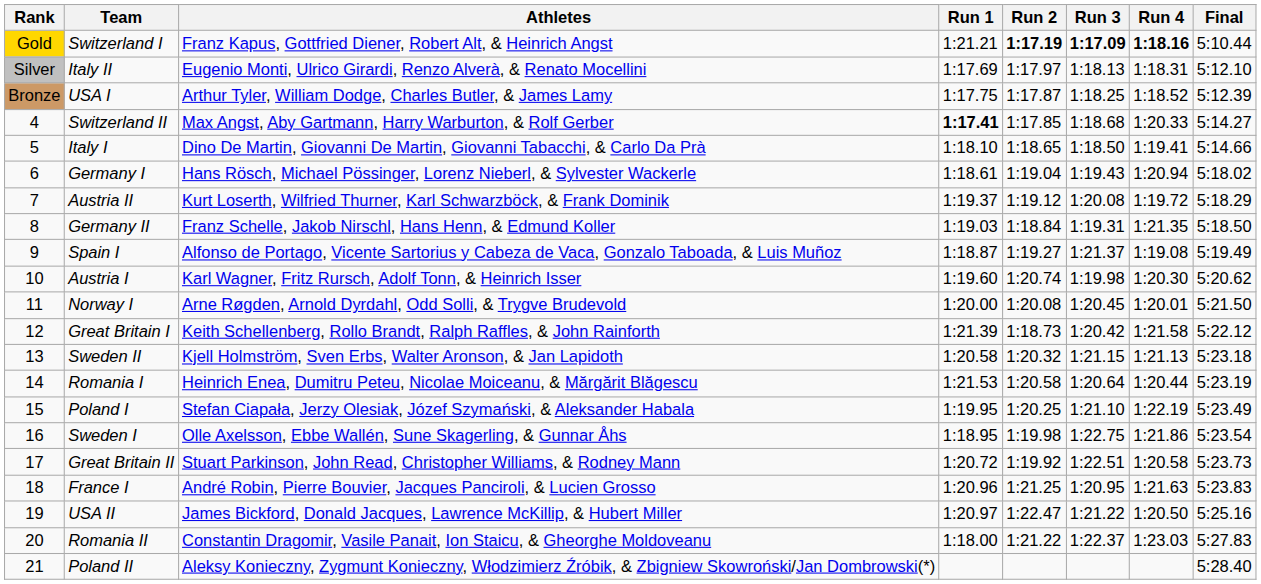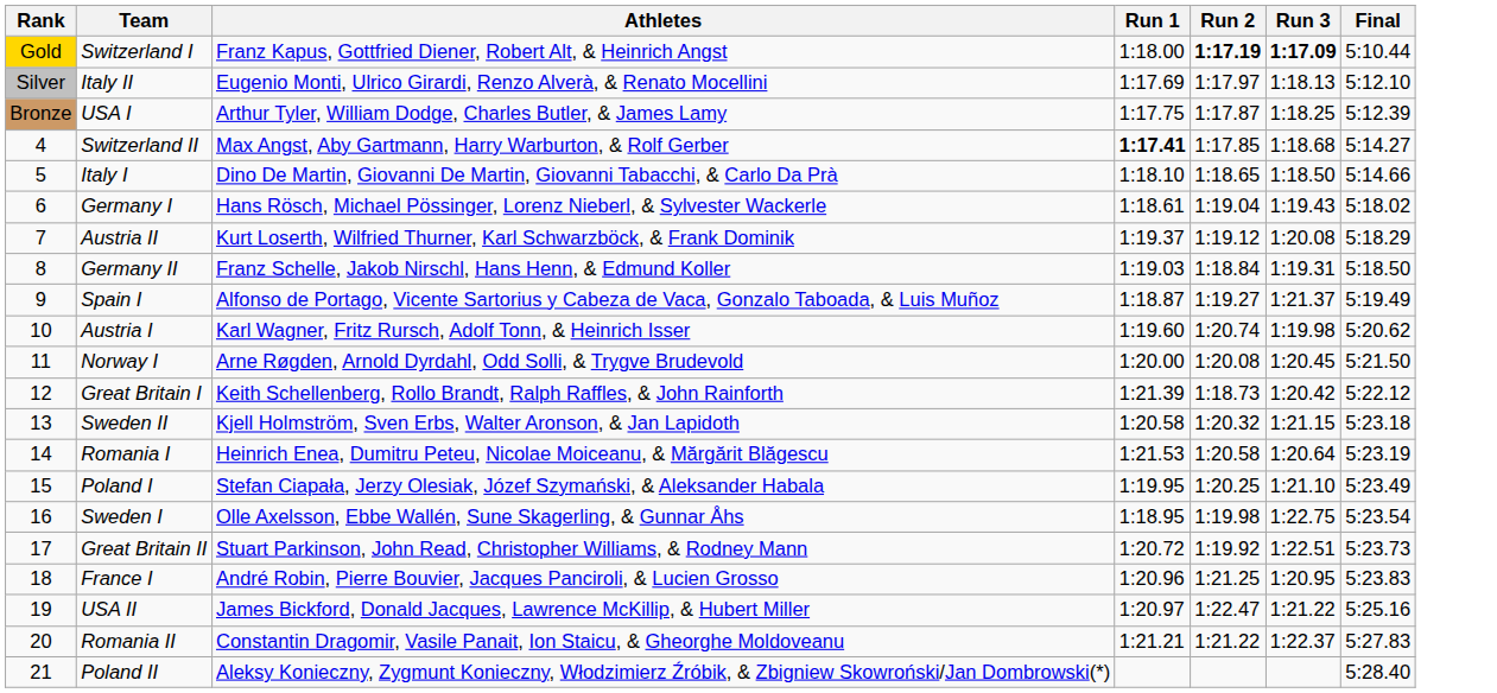 <table class="wikitable">
 <tr>
 <th>Rank</th>
 <th>Team</th>
 <th>Athletes</th>
 <th>Run 1</th>
 <th>Run 2</th>
 <th>Run 3</th>
-<th>Run 4</th>
 <th>Final</th>
 </tr>
 <tr>
 <td bgcolor='gold' align='center'>Gold</td>
 <td> <em>Switzerland I</em></td>
 <td><a href='#'>Franz Kapus</a>, <a href='#'>Gottfried Diener</a>, <a href='#'>Robert Alt</a>, & <a href='#'>Heinrich Angst</a></td>
-<td>1:21.21</td>
+<td>1:18.00</td>
 <td><strong>1:17.19</strong></td>
 <td><strong>1:17.09</strong></td>
-<td><strong>1:18.16</strong></td>
 <td>5:10.44</td>
 </tr>
 <tr>
 <td bgcolor='silver' align='center'>Silver</td>
 <td> <em>Italy II</em></td>
 <td><a href='#'>Eugenio Monti</a>, <a href='#'>Ulrico Girardi</a>, <a href='#'>Renzo Alverà</a>, & <a href='#'>Renato Mocellini</a></td>
 <td>1:17.69</td>
 <td>1:17.97</td>
 <td>1:18.13</td>
-<td>1:18.31</td>
 <td>5:12.10</td>
 </tr>
 <tr>
 <td bgcolor='#CC9966' align='center'>Bronze</td>
 <td> <em>USA I</em></td>
 <td><a href='#'>Arthur Tyler</a>, <a href='#'>William Dodge</a>, <a href='#'>Charles Butler</a>, & <a href='#'>James Lamy</a></td>
 <td>1:17.75</td>
 <td>1:17.87</td>
 <td>1:18.25</td>
-<td>1:18.52</td>
 <td>5:12.39</td>
 </tr>
 <tr>
 <td align='center'>4</td>
 <td> <em>Switzerland II</em></td>
 <td><a href='#'>Max Angst</a>, <a href='#'>Aby Gartmann</a>, <a href='#'>Harry Warburton</a>, & <a href='#'>Rolf Gerber</a></td>
 <td><strong>1:17.41</strong></td>
 <td>1:17.85</td>
 <td>1:18.68</td>
-<td>1:20.33</td>
 <td>5:14.27</td>
 </tr>
 <tr>
 <td align='center'>5</td>
 <td> <em>Italy I</em></td>
 <td><a href='#'>Dino De Martin</a>, <a href='#'>Giovanni De Martin</a>, <a href='#'>Giovanni Tabacchi</a>, & <a href='#'>Carlo Da Prà</a></td>
 <td>1:18.10</td>
 <td>1:18.65</td>
 <td>1:18.50</td>
-<td>1:19.41</td>
 <td>5:14.66</td>
 </tr>
 <tr>
 <td align='center'>6</td>
 <td> <em>Germany I</em></td>
 <td><a href='#'>Hans Rösch</a>, <a href='#'>Michael Pössinger</a>, <a href='#'>Lorenz Nieberl</a>, & <a href='#'>Sylvester Wackerle</a></td>
 <td>1:18.61</td>
 <td>1:19.04</td>
 <td>1:19.43</td>
-<td>1:20.94</td>
 <td>5:18.02</td>
 </tr>
 <tr>
 <td align='center'>7</td>
 <td> <em>Austria II</em></td>
 <td><a href='#'>Kurt Loserth</a>, <a href='#'>Wilfried Thurner</a>, <a href='#'>Karl Schwarzböck</a>, & <a href='#'>Frank Dominik</a></td>
 <td>1:19.37</td>
 <td>1:19.12</td>
 <td>1:20.08</td>
-<td>1:19.72</td>
 <td>5:18.29</td>
 </tr>
 <tr>
 <td align='center'>8</td>
 <td> <em>Germany II</em></td>
 <td><a href='#'>Franz Schelle</a>, <a href='#'>Jakob Nirschl</a>, <a href='#'>Hans Henn</a>, & <a href='#'>Edmund Koller</a></td>
 <td>1:19.03</td>
 <td>1:18.84</td>
 <td>1:19.31</td>
-<td>1:21.35</td>
 <td>5:18.50</td>
 </tr>
 <tr>
 <td align='center'>9</td>
 <td> <em>Spain I</em></td>
 <td><a href='#'>Alfonso de Portago</a>, <a href='#'>Vicente Sartorius y Cabeza de Vaca</a>, <a href='#'>Gonzalo Taboada</a>, & <a href='#'>Luis Muñoz</a></td>
 <td>1:18.87</td>
 <td>1:19.27</td>
 <td>1:21.37</td>
-<td>1:19.08</td>
 <td>5:19.49</td>
 </tr>
 <tr>
 <td align='center'>10</td>
 <td> <em>Austria I</em></td>
 <td><a href='#'>Karl Wagner</a>, <a href='#'>Fritz Rursch</a>, <a href='#'>Adolf Tonn</a>, & <a href='#'>Heinrich Isser</a></td>
 <td>1:19.60</td>
 <td>1:20.74</td>
 <td>1:19.98</td>
-<td>1:20.30</td>
 <td>5:20.62</td>
 </tr>
 <tr>
 <td align='center'>11</td>
 <td> <em>Norway I</em></td>
 <td><a href='#'>Arne Røgden</a>, <a href='#'>Arnold Dyrdahl</a>, <a href='#'>Odd Solli</a>, & <a href='#'>Trygve Brudevold</a></td>
 <td>1:20.00</td>
 <td>1:20.08</td>
 <td>1:20.45</td>
-<td>1:20.01</td>
 <td>5:21.50</td>
 </tr>
 <tr>
 <td align='center'>12</td>
 <td> <em>Great Britain I</em></td>
 <td><a href='#'>Keith Schellenberg</a>, <a href='#'>Rollo Brandt</a>, <a href='#'>Ralph Raffles</a>, & <a href='#'>John Rainforth</a></td>
 <td>1:21.39</td>
 <td>1:18.73</td>
 <td>1:20.42</td>
-<td>1:21.58</td>
 <td>5:22.12</td>
 </tr>
 <tr>
 <td align='center'>13</td>
 <td> <em>Sweden II</em></td>
 <td><a href='#'>Kjell Holmström</a>, <a href='#'>Sven Erbs</a>, <a href='#'>Walter Aronson</a>, & <a href='#'>Jan Lapidoth</a></td>
 <td>1:20.58</td>
 <td>1:20.32</td>
 <td>1:21.15</td>
-<td>1:21.13</td>
 <td>5:23.18</td>
 </tr>
 <tr>
 <td align='center'>14</td>
 <td> <em>Romania I</em></td>
 <td><a href='#'>Heinrich Enea</a>, <a href='#'>Dumitru Peteu</a>, <a href='#'>Nicolae Moiceanu</a>, & <a href='#'>Mărgărit Blăgescu</a></td>
 <td>1:21.53</td>
 <td>1:20.58</td>
 <td>1:20.64</td>
-<td>1:20.44</td>
 <td>5:23.19</td>
 </tr>
 <tr>
 <td align='center'>15</td>
 <td> <em>Poland I</em></td>
 <td><a href='#'>Stefan Ciapała</a>, <a href='#'>Jerzy Olesiak</a>, <a href='#'>Józef Szymański</a>, & <a href='#'>Aleksander Habala</a></td>
 <td>1:19.95</td>
 <td>1:20.25</td>
 <td>1:21.10</td>
-<td>1:22.19</td>
 <td>5:23.49</td>
 </tr>
 <tr>
 <td align='center'>16</td>
 <td> <em>Sweden I</em></td>
 <td><a href='#'>Olle Axelsson</a>, <a href='#'>Ebbe Wallén</a>, <a href='#'>Sune Skagerling</a>, & <a href='#'>Gunnar Åhs</a></td>
 <td>1:18.95</td>
 <td>1:19.98</td>
 <td>1:22.75</td>
-<td>1:21.86</td>
 <td>5:23.54</td>
 </tr>
 <tr>
 <td align='center'>17</td>
 <td> <em>Great Britain II</em></td>
 <td><a href='#'>Stuart Parkinson</a>, <a href='#'>John Read</a>, <a href='#'>Christopher Williams</a>, & <a href='#'>Rodney Mann</a></td>
 <td>1:20.72</td>
 <td>1:19.92</td>
 <td>1:22.51</td>
-<td>1:20.58</td>
 <td>5:23.73</td>
 </tr>
 <tr>
 <td align='center'>18</td>
 <td> <em>France I</em></td>
 <td><a href='#'>André Robin</a>, <a href='#'>Pierre Bouvier</a>, <a href='#'>Jacques Panciroli</a>, & <a href='#'>Lucien Grosso</a></td>
 <td>1:20.96</td>
 <td>1:21.25</td>
 <td>1:20.95</td>
-<td>1:21.63</td>
 <td>5:23.83</td>
 </tr>
 <tr>
 <td align='center'>19</td>
 <td> <em>USA II</em></td>
 <td><a href='#'>James Bickford</a>, <a href='#'>Donald Jacques</a>, <a href='#'>Lawrence McKillip</a>, & <a href='#'>Hubert Miller</a></td>
 <td>1:20.97</td>
 <td>1:22.47</td>
 <td>1:21.22</td>
-<td>1:20.50</td>
 <td>5:25.16</td>
 </tr>
 <tr>
 <td align='center'>20</td>
 <td> <em>Romania II</em></td>
 <td><a href='#'>Constantin Dragomir</a>, <a href='#'>Vasile Panait</a>, <a href='#'>Ion Staicu</a>, & <a href='#'>Gheorghe Moldoveanu</a></td>
-<td>1:18.00</td>
+<td>1:21.21</td>
 <td>1:21.22</td>
 <td>1:22.37</td>
-<td>1:23.03</td>
 <td>5:27.83</td>
 </tr>
 <tr>
 <td align='center'>21</td>
 <td> <em>Poland II</em></td>
 <td><a href='#'>Aleksy Konieczny</a>, <a href='#'>Zygmunt Konieczny</a>, <a href='#'>Włodzimierz Źróbik</a>, & <a href='#'>Zbigniew Skowroński</a>/<a href='#'>Jan Dombrowski</a>(*)</td>
 <td></td>
 <td></td>
 <td></td>
-<td></td>
 <td>5:28.40</td>
 </tr>
 </table>
